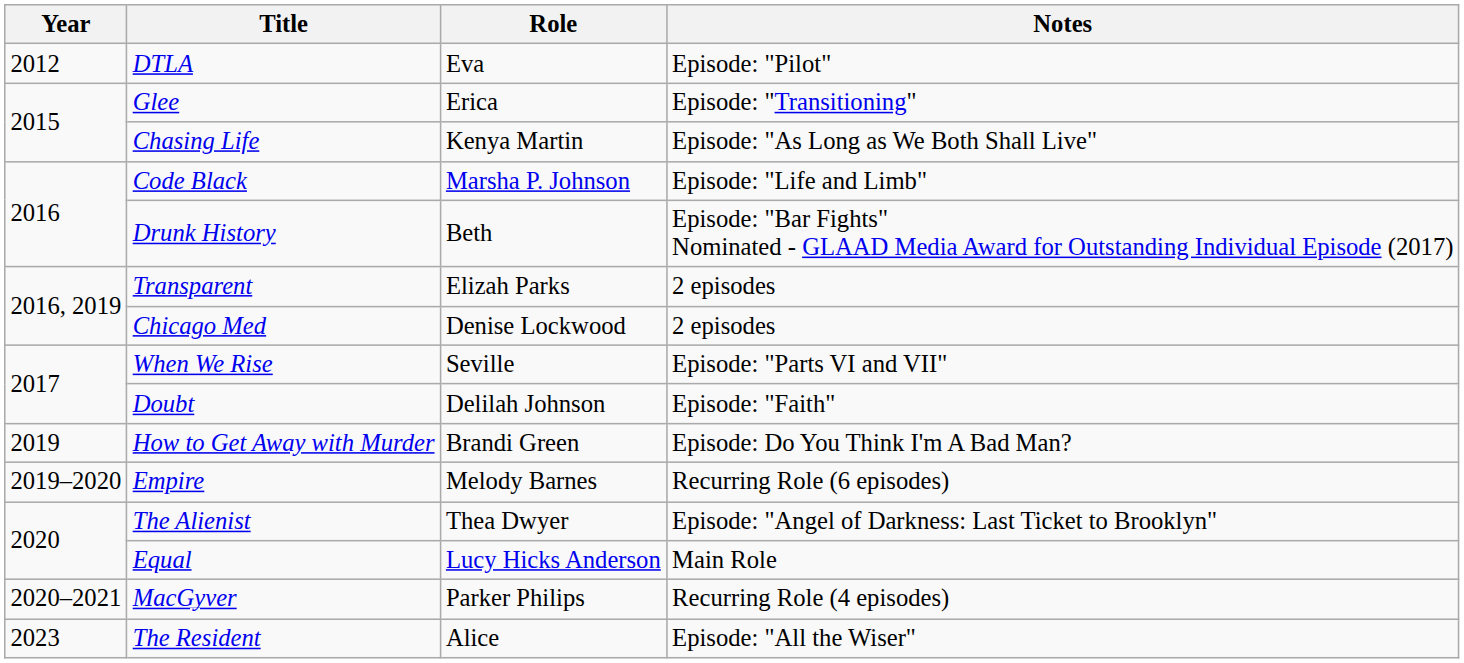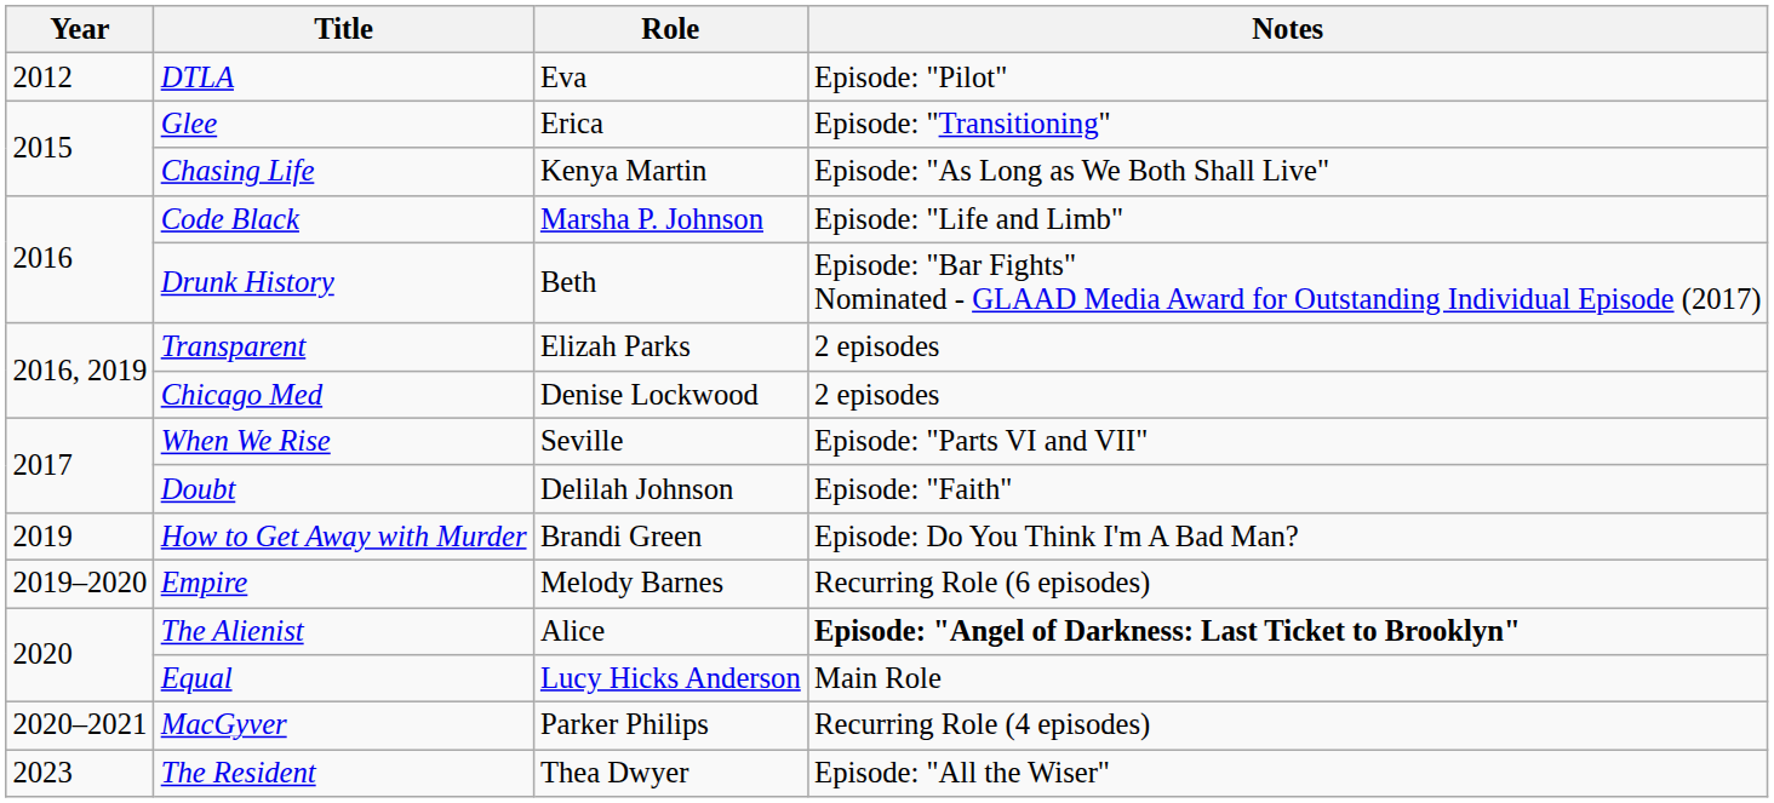 <table class="wikitable sortable">
 <tr>
 <th>Year</th>
 <th>Title</th>
 <th>Role</th>
 <th class="unsortable">Notes</th>
 </tr>
 <tr>
 <td>2012</td>
 <td><em><a href='#'>DTLA</a></em></td>
 <td>Eva</td>
 <td>Episode: "Pilot"</td>
 </tr>
 <tr>
 <td rowspan="2">2015</td>
 <td><em><a href='#'>Glee</a></em></td>
 <td>Erica</td>
 <td>Episode: "<a href='#'>Transitioning</a>"</td>
 </tr>
 <tr>
 <td><em><a href='#'>Chasing Life</a></em></td>
 <td>Kenya Martin</td>
 <td>Episode: "As Long as We Both Shall Live"</td>
 </tr>
 <tr>
 <td rowspan="2">2016</td>
 <td><em><a href='#'>Code Black</a></em></td>
 <td><a href='#'>Marsha P. Johnson</a></td>
 <td>Episode: "Life and Limb"</td>
 </tr>
 <tr>
 <td><em><a href='#'>Drunk History</a></em></td>
 <td>Beth</td>
 <td>Episode: "Bar Fights"<br>Nominated - <a href='#'>GLAAD Media Award for Outstanding Individual Episode</a> (2017)</td>
 </tr>
 <tr>
 <td rowspan="2">2016, 2019</td>
 <td><em><a href='#'>Transparent</a></em></td>
 <td>Elizah Parks</td>
 <td>2 episodes</td>
 </tr>
 <tr>
 <td><em><a href='#'>Chicago Med</a></em></td>
 <td>Denise Lockwood</td>
 <td>2 episodes</td>
 </tr>
 <tr>
 <td rowspan="2">2017</td>
 <td><em><a href='#'>When We Rise</a></em></td>
 <td>Seville</td>
 <td>Episode: "Parts VI and VII"</td>
 </tr>
 <tr>
 <td><em><a href='#'>Doubt</a></em></td>
 <td>Delilah Johnson</td>
 <td>Episode: "Faith"</td>
 </tr>
 <tr>
 <td>2019</td>
 <td><em><a href='#'>How to Get Away with Murder</a></em></td>
 <td>Brandi Green</td>
 <td>Episode: Do You Think I'm A Bad Man?</td>
 </tr>
 <tr>
 <td>2019–2020</td>
 <td><em><a href='#'>Empire</a></em></td>
 <td>Melody Barnes</td>
 <td>Recurring Role (6 episodes)</td>
 </tr>
 <tr>
 <td rowspan="2">2020</td>
 <td><em><a href='#'>The Alienist</a></em></td>
-<td>Thea Dwyer</td>
-<td>Episode: "Angel of Darkness: Last Ticket to Brooklyn"</td>
+<td>Alice</td>
+<td><strong>Episode: "Angel of Darkness: Last Ticket to Brooklyn"</strong></td>
 </tr>
 <tr>
 <td><em><a href='#'>Equal</a></em></td>
 <td><a href='#'>Lucy Hicks Anderson</a></td>
 <td>Main Role</td>
 </tr>
 <tr>
 <td>2020–2021</td>
 <td><em><a href='#'>MacGyver</a></em></td>
 <td>Parker Philips</td>
 <td>Recurring Role (4 episodes)</td>
 </tr>
 <tr>
 <td>2023</td>
 <td><em><a href='#'>The Resident</a></em></td>
-<td>Alice</td>
+<td>Thea Dwyer</td>
 <td>Episode: "All the Wiser"</td>
 </tr>
 </table>
